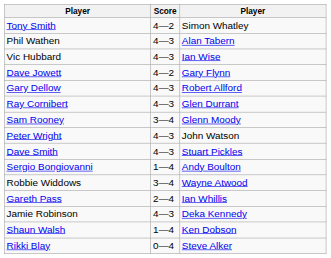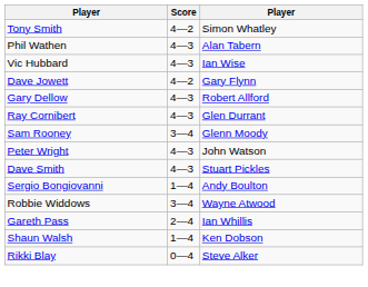 <table class="wikitable">
 <tr style="font-size:10pt;font-weight:bold">
 <th width=230px>Player</th>
 <th width=40px>Score</th>
 <th width=230px>Player</th>
 </tr>
 <tr>
 <td> <a href='#'>Tony Smith</a></td>
 <td>4—2</td>
 <td> Simon Whatley</td>
 </tr>
 <tr>
 <td> Phil Wathen</td>
 <td>4—3</td>
 <td> <a href='#'>Alan Tabern</a></td>
 </tr>
 <tr>
 <td> Vic Hubbard</td>
 <td>4—3</td>
 <td> <a href='#'>Ian Wise</a></td>
 </tr>
 <tr>
 <td> <a href='#'>Dave Jowett</a></td>
 <td>4—2</td>
 <td> <a href='#'>Gary Flynn</a></td>
 </tr>
 <tr>
 <td> <a href='#'>Gary Dellow</a></td>
 <td>4—3</td>
 <td> <a href='#'>Robert Allford</a></td>
 </tr>
 <tr>
 <td> <a href='#'>Ray Cornibert</a></td>
 <td>4—3</td>
 <td> <a href='#'>Glen Durrant</a></td>
 </tr>
 <tr>
 <td> <a href='#'>Sam Rooney</a></td>
 <td>3—4</td>
 <td> <a href='#'>Glenn Moody</a></td>
 </tr>
 <tr>
 <td> <a href='#'>Peter Wright</a></td>
 <td>4—3</td>
 <td> John Watson</td>
 </tr>
 <tr>
 <td> <a href='#'>Dave Smith</a></td>
 <td>4—3</td>
 <td> <a href='#'>Stuart Pickles</a></td>
 </tr>
 <tr>
 <td> <a href='#'>Sergio Bongiovanni</a></td>
 <td>1—4</td>
 <td> <a href='#'>Andy Boulton</a></td>
 </tr>
 <tr>
 <td> Robbie Widdows</td>
 <td>3—4</td>
 <td> <a href='#'>Wayne Atwood</a></td>
 </tr>
 <tr>
 <td> <a href='#'>Gareth Pass</a></td>
 <td>2—4</td>
 <td> <a href='#'>Ian Whillis</a></td>
 </tr>
 <tr>
-<td> Jamie Robinson</td>
-<td>4—3</td>
-<td> <a href='#'>Deka Kennedy</a></td>
-</tr>
-<tr>
 <td> <a href='#'>Shaun Walsh</a></td>
 <td>1—4</td>
 <td> <a href='#'>Ken Dobson</a></td>
 </tr>
 <tr>
 <td> <a href='#'>Rikki Blay</a></td>
 <td>0—4</td>
 <td> <a href='#'>Steve Alker</a></td>
 </tr>
 </table>
